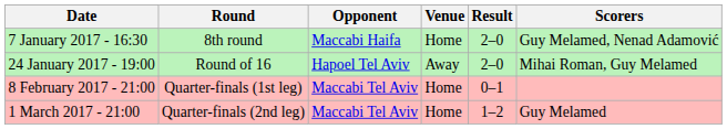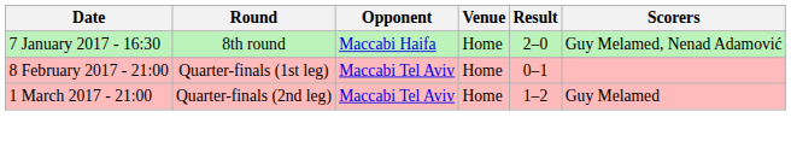 <table class="wikitable">
 <tr>
 <th>Date</th>
 <th>Round</th>
 <th>Opponent</th>
 <th>Venue</th>
 <th>Result</th>
 <th>Scorers</th>
 </tr>
 <tr bgcolor="#BBF3BB">
 <td>7 January 2017 - 16:30</td>
 <td align="center">8th round</td>
 <td><a href='#'>Maccabi Haifa</a></td>
 <td>Home</td>
 <td align="center">2–0</td>
 <td>Guy Melamed, Nenad Adamović</td>
-</tr>
-<tr bgcolor="#BBF3BB">
-<td>24 January 2017 - 19:00</td>
-<td align="center">Round of 16</td>
-<td><a href='#'>Hapoel Tel Aviv</a></td>
-<td>Away</td>
-<td align="center">2–0</td>
-<td>Mihai Roman, Guy Melamed</td>
 </tr>
 <tr bgcolor="#FFBBBB">
 <td>8 February 2017 - 21:00</td>
 <td align="center">Quarter-finals (1st leg)</td>
 <td><a href='#'>Maccabi Tel Aviv</a></td>
 <td>Home</td>
 <td align="center">0–1</td>
 <td></td>
 </tr>
 <tr bgcolor="#FFBBBB">
 <td>1 March 2017 - 21:00</td>
 <td align="center">Quarter-finals (2nd leg)</td>
 <td><a href='#'>Maccabi Tel Aviv</a></td>
 <td>Home</td>
 <td align="center">1–2</td>
 <td>Guy Melamed</td>
 </tr>
 </table>
